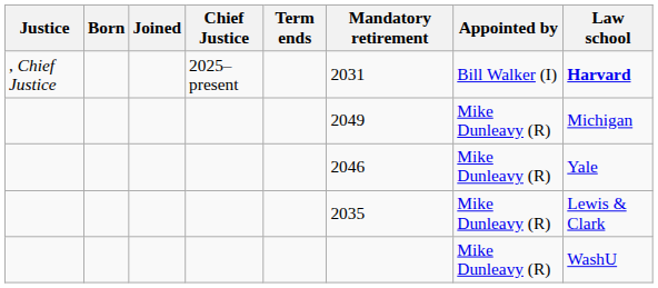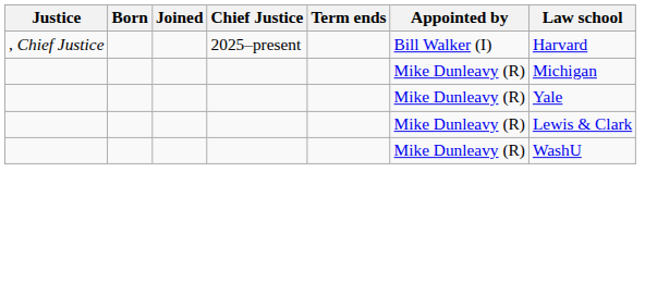 <table class="wikitable sortable">
 <tr>
 <th>Justice</th>
 <th>Born</th>
 <th>Joined</th>
 <th>Chief Justice</th>
 <th>Term ends</th>
-<th>Mandatory retirement</th>
 <th>Appointed by</th>
 <th>Law school</th>
 </tr>
 <tr>
 <td>, <em>Chief Justice</em></td>
 <td></td>
 <td></td>
 <td>2025–present</td>
 <td></td>
-<td>2031</td>
 <td><a href='#'>Bill Walker</a> (I)</td>
-<td><strong><a href='#'>Harvard</a></strong></td>
+<td><a href='#'>Harvard</a></td>
 </tr>
 <tr>
 <td></td>
 <td></td>
 <td></td>
 <td align="center"></td>
 <td></td>
-<td>2049</td>
 <td><a href='#'>Mike Dunleavy</a> (R)</td>
 <td><a href='#'>Michigan</a></td>
 </tr>
 <tr>
 <td></td>
 <td></td>
 <td></td>
 <td align="center"></td>
 <td></td>
-<td>2046</td>
 <td><a href='#'>Mike Dunleavy</a> (R)</td>
 <td><a href='#'>Yale</a></td>
 </tr>
 <tr>
 <td></td>
 <td></td>
 <td></td>
 <td align="center"></td>
 <td></td>
-<td>2035</td>
 <td><a href='#'>Mike Dunleavy</a> (R)</td>
 <td><a href='#'>Lewis & Clark</a></td>
 </tr>
 <tr>
 <td></td>
 <td align="center"></td>
 <td></td>
 <td align="center"></td>
 <td></td>
-<td align="center"></td>
 <td><a href='#'>Mike Dunleavy</a> (R)</td>
 <td><a href='#'>WashU</a></td>
 </tr>
 </table>
